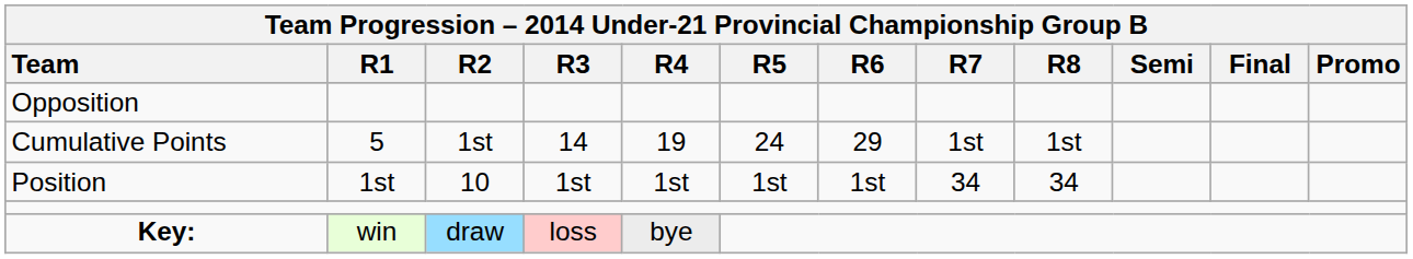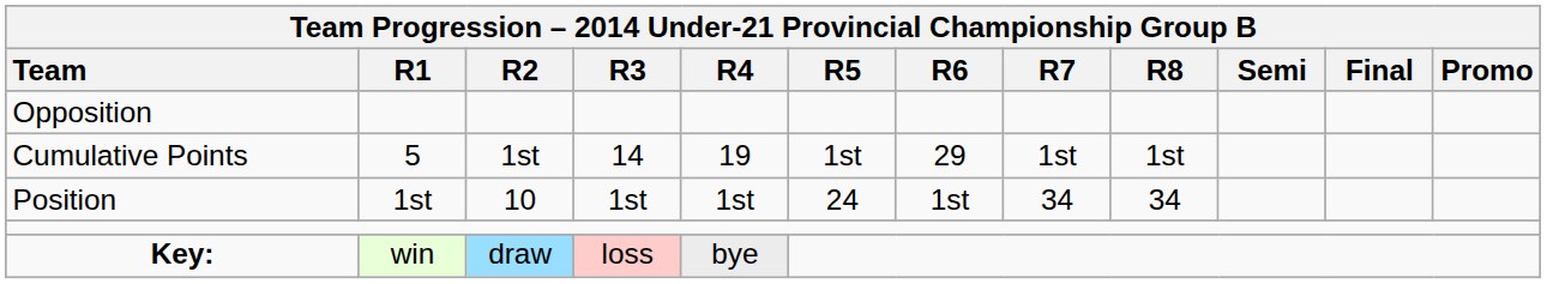 <table class="wikitable collapsible" style="text-align:center; line-height:100%; width:60%; font-size:90%">
 <tr>
 <th colspan=100%>Team Progression – 2014 Under-21 Provincial Championship Group B</th>
 </tr>
 <tr>
 <th style="text-align:left; width:23%;">Team</th>
 <th style="width:7%;">R1</th>
 <th style="width:7%;">R2</th>
 <th style="width:7%;">R3</th>
 <th style="width:7%;">R4</th>
 <th style="width:7%;">R5</th>
 <th style="width:7%;">R6</th>
 <th style="width:7%;">R7</th>
 <th style="width:7%;">R8</th>
 <th style="width:7%;">Semi</th>
 <th style="width:7%;">Final</th>
 <th style="width:7%;">Promo</th>
 </tr>
 <tr>
 <td align=left>Opposition</td>
 <td></td>
 <td></td>
 <td></td>
 <td></td>
 <td></td>
 <td></td>
 <td></td>
 <td> </td>
 <td></td>
 <td></td>
 <td></td>
 </tr>
 <tr>
 <td align=left>Cumulative Points</td>
 <td>5</td>
 <td>1st</td>
 <td>14</td>
 <td>19</td>
-<td>24</td>
+<td>1st</td>
 <td>29</td>
 <td>1st</td>
 <td>1st</td>
 <td></td>
 <td></td>
 <td></td>
 </tr>
 <tr>
 <td align=left>Position</td>
 <td>1st</td>
 <td>10</td>
 <td>1st</td>
 <td>1st</td>
-<td>1st</td>
+<td>24</td>
 <td>1st</td>
 <td>34</td>
 <td>34</td>
 <td></td>
 <td></td>
 <td></td>
 </tr>
 <tr>
 <td colspan="100%" style="text-align:center;"></td>
 </tr>
 <tr>
 <td><strong>Key:</strong></td>
 <td style="background:#E8FFD8;">win</td>
 <td style="background:#97DEFF;">draw</td>
 <td style="background:#FFCCCC;">loss</td>
 <td style="background:#ECECEC;">bye</td>
 <td colspan="100%"></td>
 </tr>
 </table>
